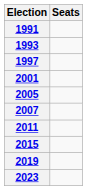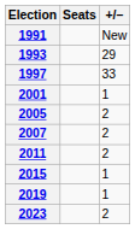 <table class=wikitable>
 <tr>
 <th>Election</th>
 <th>Seats</th>
+<th>+/–</th>
 </tr>
 <tr>
 <th><a href='#'>1991</a></th>
 <td></td>
+<td>New</td>
 </tr>
 <tr>
 <th><a href='#'>1993</a></th>
 <td></td>
+<td> 29</td>
 </tr>
 <tr>
 <th><a href='#'>1997</a></th>
 <td></td>
+<td> 33</td>
 </tr>
 <tr>
 <th><a href='#'>2001</a></th>
 <td></td>
+<td> 1</td>
 </tr>
 <tr>
 <th><a href='#'>2005</a></th>
 <td></td>
+<td> 2</td>
 </tr>
 <tr>
 <th><a href='#'>2007</a></th>
 <td></td>
+<td> 2</td>
 </tr>
 <tr>
 <th><a href='#'>2011</a></th>
 <td></td>
+<td> 2</td>
 </tr>
 <tr>
 <th><a href='#'>2015</a></th>
 <td></td>
+<td> 1</td>
 </tr>
 <tr>
 <th><a href='#'>2019</a></th>
 <td></td>
+<td> 1</td>
 </tr>
 <tr>
 <th><a href='#'>2023</a></th>
 <td></td>
+<td> 2</td>
 </tr>
 </table>
